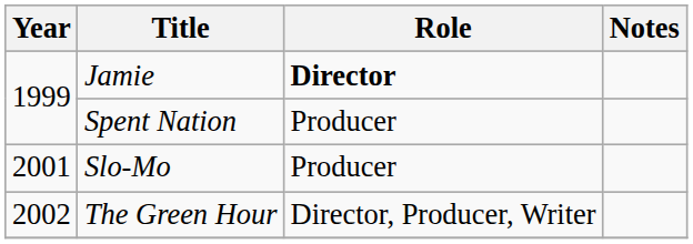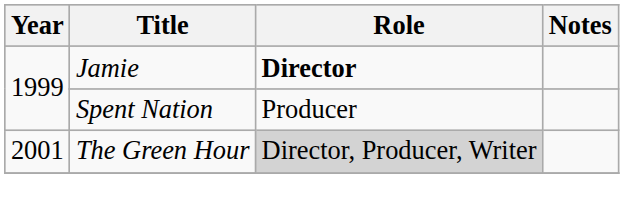 <table class="wikitable">
 <tr>
 <th>Year</th>
 <th>Title</th>
 <th>Role</th>
 <th>Notes</th>
 </tr>
 <tr>
 <td rowspan=2>1999</td>
 <td><em>Jamie</em></td>
 <td><strong>Director</strong></td>
 <td></td>
 </tr>
 <tr>
 <td><em>Spent Nation</em></td>
 <td>Producer</td>
 <td></td>
 </tr>
 <tr>
 <td>2001</td>
-<td><em>Slo-Mo</em></td>
-<td>Producer</td>
-<td></td>
-</tr>
-<tr>
-<td>2002</td>
 <td><em>The Green Hour</em></td>
-<td>Director, Producer, Writer</td>
+<td style="background: lightgrey;">Director, Producer, Writer</td>
 <td></td>
 </tr>
 <tr>
 </tr>
 </table>
